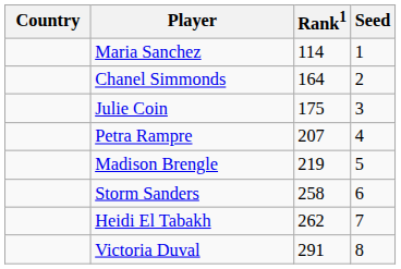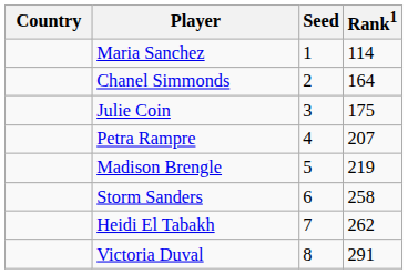 <table class="sortable wikitable">
 <tr>
 <th width="70">Country</th>
 <th width="175">Player</th>
+<th>Seed</th>
 <th>Rank<sup>1</sup></th>
-<th>Seed</th>
 </tr>
 <tr>
 <td></td>
 <td><a href='#'>Maria Sanchez</a></td>
+<td>1</td>
 <td>114</td>
-<td>1</td>
 </tr>
 <tr>
 <td></td>
 <td><a href='#'>Chanel Simmonds</a></td>
+<td>2</td>
 <td>164</td>
-<td>2</td>
 </tr>
 <tr>
 <td></td>
 <td><a href='#'>Julie Coin</a></td>
+<td>3</td>
 <td>175</td>
-<td>3</td>
 </tr>
 <tr>
 <td></td>
 <td><a href='#'>Petra Rampre</a></td>
+<td>4</td>
 <td>207</td>
-<td>4</td>
 </tr>
 <tr>
 <td></td>
 <td><a href='#'>Madison Brengle</a></td>
+<td>5</td>
 <td>219</td>
-<td>5</td>
 </tr>
 <tr>
 <td></td>
 <td><a href='#'>Storm Sanders</a></td>
+<td>6</td>
 <td>258</td>
-<td>6</td>
 </tr>
 <tr>
 <td></td>
 <td><a href='#'>Heidi El Tabakh</a></td>
+<td>7</td>
 <td>262</td>
-<td>7</td>
 </tr>
 <tr>
 <td></td>
 <td><a href='#'>Victoria Duval</a></td>
+<td>8</td>
 <td>291</td>
-<td>8</td>
 </tr>
 </table>
